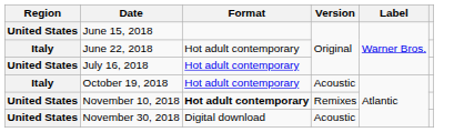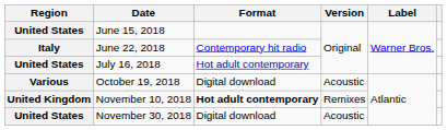 <table class="wikitable plainrowheaders">
 <tr>
 <th scope="col">Region</th>
 <th scope="col">Date</th>
 <th scope="col">Format</th>
 <th scope="col">Version</th>
 <th scope="col">Label</th>
 <th scope="col"></th>
 </tr>
 <tr>
 <th scope="row">United States</th>
 <td>June 15, 2018</td>
 <td></td>
 <td rowspan="3">Original</td>
 <td rowspan="3"><a href='#'>Warner Bros.</a></td>
 <td></td>
 </tr>
 <tr>
 <th scope="row">Italy</th>
 <td>June 22, 2018</td>
-<td>Hot adult contemporary</td>
+<td><a href='#'>Contemporary hit radio</a></td>
 <td></td>
 </tr>
 <tr>
 <th scope="row">United States</th>
 <td>July 16, 2018</td>
 <td><a href='#'>Hot adult contemporary</a></td>
 <td></td>
 </tr>
 <tr>
-<th scope="row">Italy</th>
+<th scope="row">Various</th>
 <td>October 19, 2018</td>
-<td><a href='#'>Hot adult contemporary</a></td>
+<td>Digital download</td>
 <td>Acoustic</td>
 <td rowspan="3">Atlantic</td>
 <td></td>
 </tr>
 <tr>
-<th scope="row">United States</th>
+<th scope="row">United Kingdom</th>
 <td>November 10, 2018</td>
 <td><strong>Hot adult contemporary</strong></td>
 <td>Remixes</td>
 <td></td>
 </tr>
 <tr>
 <th scope="row">United States</th>
 <td>November 30, 2018</td>
 <td>Digital download</td>
 <td>Acoustic</td>
 <td></td>
 </tr>
 </table>
